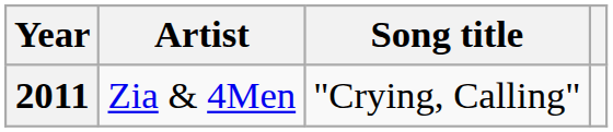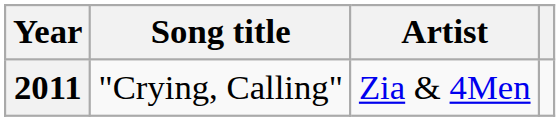 <table class="wikitable plainrowheaders sortable">
 <tr>
 <th scope="col">Year</th>
+<th scope="col">Song title</th>
 <th>Artist</th>
-<th scope="col">Song title</th>
 <th scope="col" class="unsortable"></th>
 </tr>
 <tr>
 <th scope="row">2011</th>
+<td>"Crying, Calling"</td>
 <td><a href='#'>Zia</a> & <a href='#'>4Men</a></td>
-<td>"Crying, Calling"</td>
 <td></td>
 </tr>
 </table>
